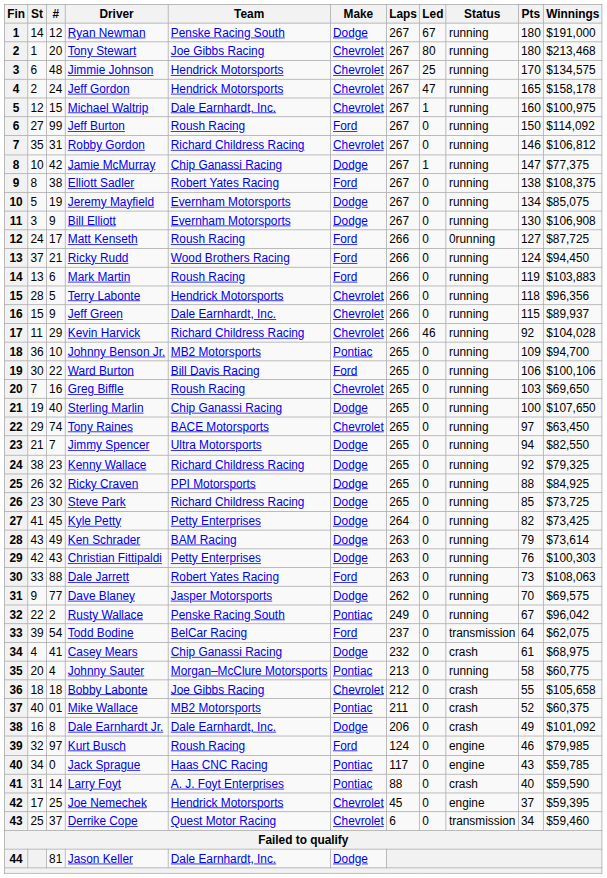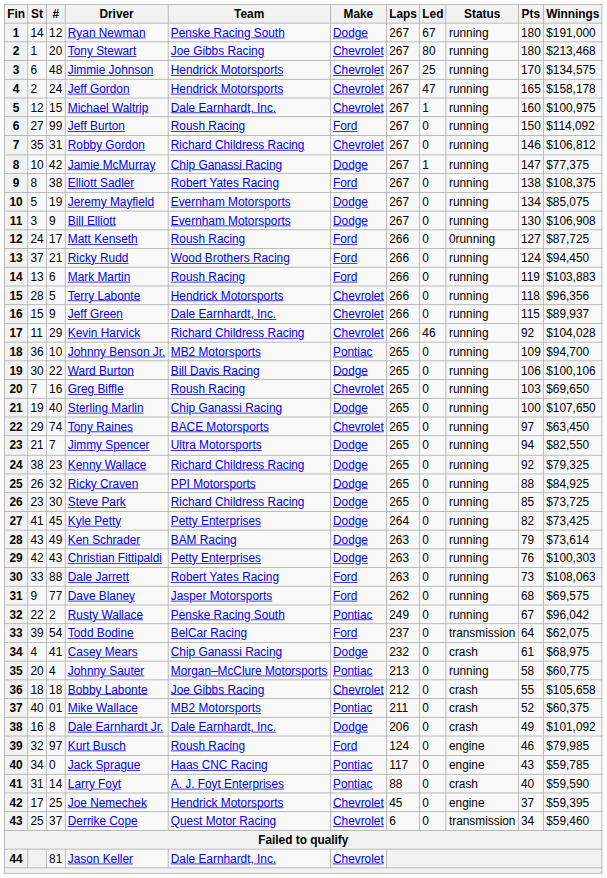 <table class="wikitable" style="font-size:95%">
 <tr>
 <th>Fin</th>
 <th>St</th>
 <th>#</th>
 <th>Driver</th>
 <th>Team</th>
 <th>Make</th>
 <th>Laps</th>
 <th>Led</th>
 <th>Status</th>
 <th>Pts</th>
 <th>Winnings</th>
 </tr>
 <tr>
 <th>1</th>
 <td>14</td>
 <td>12</td>
 <td><a href='#'>Ryan Newman</a></td>
 <td><a href='#'>Penske Racing South</a></td>
 <td><a href='#'>Dodge</a></td>
 <td>267</td>
 <td>67</td>
 <td>running</td>
 <td>180</td>
 <td>$191,000</td>
 </tr>
 <tr>
 <th>2</th>
 <td>1</td>
 <td>20</td>
 <td><a href='#'>Tony Stewart</a></td>
 <td><a href='#'>Joe Gibbs Racing</a></td>
 <td><a href='#'>Chevrolet</a></td>
 <td>267</td>
 <td>80</td>
 <td>running</td>
 <td>180</td>
 <td>$213,468</td>
 </tr>
 <tr>
 <th>3</th>
 <td>6</td>
 <td>48</td>
 <td><a href='#'>Jimmie Johnson</a></td>
 <td><a href='#'>Hendrick Motorsports</a></td>
 <td><a href='#'>Chevrolet</a></td>
 <td>267</td>
 <td>25</td>
 <td>running</td>
 <td>170</td>
 <td>$134,575</td>
 </tr>
 <tr>
 <th>4</th>
 <td>2</td>
 <td>24</td>
 <td><a href='#'>Jeff Gordon</a></td>
 <td><a href='#'>Hendrick Motorsports</a></td>
 <td><a href='#'>Chevrolet</a></td>
 <td>267</td>
 <td>47</td>
 <td>running</td>
 <td>165</td>
 <td>$158,178</td>
 </tr>
 <tr>
 <th>5</th>
 <td>12</td>
 <td>15</td>
 <td><a href='#'>Michael Waltrip</a></td>
 <td><a href='#'>Dale Earnhardt, Inc.</a></td>
 <td><a href='#'>Chevrolet</a></td>
 <td>267</td>
 <td>1</td>
 <td>running</td>
 <td>160</td>
 <td>$100,975</td>
 </tr>
 <tr>
 <th>6</th>
 <td>27</td>
 <td>99</td>
 <td><a href='#'>Jeff Burton</a></td>
 <td><a href='#'>Roush Racing</a></td>
 <td><a href='#'>Ford</a></td>
 <td>267</td>
 <td>0</td>
 <td>running</td>
 <td>150</td>
 <td>$114,092</td>
 </tr>
 <tr>
 <th>7</th>
 <td>35</td>
 <td>31</td>
 <td><a href='#'>Robby Gordon</a></td>
 <td><a href='#'>Richard Childress Racing</a></td>
 <td><a href='#'>Chevrolet</a></td>
 <td>267</td>
 <td>0</td>
 <td>running</td>
 <td>146</td>
 <td>$106,812</td>
 </tr>
 <tr>
 <th>8</th>
 <td>10</td>
 <td>42</td>
 <td><a href='#'>Jamie McMurray</a></td>
 <td><a href='#'>Chip Ganassi Racing</a></td>
 <td><a href='#'>Dodge</a></td>
 <td>267</td>
 <td>1</td>
 <td>running</td>
 <td>147</td>
 <td>$77,375</td>
 </tr>
 <tr>
 <th>9</th>
 <td>8</td>
 <td>38</td>
 <td><a href='#'>Elliott Sadler</a></td>
 <td><a href='#'>Robert Yates Racing</a></td>
 <td><a href='#'>Ford</a></td>
 <td>267</td>
 <td>0</td>
 <td>running</td>
 <td>138</td>
 <td>$108,375</td>
 </tr>
 <tr>
 <th>10</th>
 <td>5</td>
 <td>19</td>
 <td><a href='#'>Jeremy Mayfield</a></td>
 <td><a href='#'>Evernham Motorsports</a></td>
 <td><a href='#'>Dodge</a></td>
 <td>267</td>
 <td>0</td>
 <td>running</td>
 <td>134</td>
 <td>$85,075</td>
 </tr>
 <tr>
 <th>11</th>
 <td>3</td>
 <td>9</td>
 <td><a href='#'>Bill Elliott</a></td>
 <td><a href='#'>Evernham Motorsports</a></td>
 <td><a href='#'>Dodge</a></td>
 <td>267</td>
 <td>0</td>
 <td>running</td>
 <td>130</td>
 <td>$106,908</td>
 </tr>
 <tr>
 <th>12</th>
 <td>24</td>
 <td>17</td>
 <td><a href='#'>Matt Kenseth</a></td>
 <td><a href='#'>Roush Racing</a></td>
 <td><a href='#'>Ford</a></td>
 <td>266</td>
 <td>0</td>
 <td>0running</td>
 <td>127</td>
 <td>$87,725</td>
 </tr>
 <tr>
 <th>13</th>
 <td>37</td>
 <td>21</td>
 <td><a href='#'>Ricky Rudd</a></td>
 <td><a href='#'>Wood Brothers Racing</a></td>
 <td><a href='#'>Ford</a></td>
 <td>266</td>
 <td>0</td>
 <td>running</td>
 <td>124</td>
 <td>$94,450</td>
 </tr>
 <tr>
 <th>14</th>
 <td>13</td>
 <td>6</td>
 <td><a href='#'>Mark Martin</a></td>
 <td><a href='#'>Roush Racing</a></td>
 <td><a href='#'>Ford</a></td>
 <td>266</td>
 <td>0</td>
 <td>running</td>
 <td>119</td>
 <td>$103,883</td>
 </tr>
 <tr>
 <th>15</th>
 <td>28</td>
 <td>5</td>
 <td><a href='#'>Terry Labonte</a></td>
 <td><a href='#'>Hendrick Motorsports</a></td>
 <td><a href='#'>Chevrolet</a></td>
 <td>266</td>
 <td>0</td>
 <td>running</td>
 <td>118</td>
 <td>$96,356</td>
 </tr>
 <tr>
 <th>16</th>
 <td>15</td>
 <td>9</td>
 <td><a href='#'>Jeff Green</a></td>
 <td><a href='#'>Dale Earnhardt, Inc.</a></td>
 <td><a href='#'>Chevrolet</a></td>
 <td>266</td>
 <td>0</td>
 <td>running</td>
 <td>115</td>
 <td>$89,937</td>
 </tr>
 <tr>
 <th>17</th>
 <td>11</td>
 <td>29</td>
 <td><a href='#'>Kevin Harvick</a></td>
 <td><a href='#'>Richard Childress Racing</a></td>
 <td><a href='#'>Chevrolet</a></td>
 <td>266</td>
 <td>46</td>
 <td>running</td>
 <td>92</td>
 <td>$104,028</td>
 </tr>
 <tr>
 <th>18</th>
 <td>36</td>
 <td>10</td>
 <td><a href='#'>Johnny Benson Jr.</a></td>
 <td><a href='#'>MB2 Motorsports</a></td>
 <td><a href='#'>Pontiac</a></td>
 <td>265</td>
 <td>0</td>
 <td>running</td>
 <td>109</td>
 <td>$94,700</td>
 </tr>
 <tr>
 <th>19</th>
 <td>30</td>
 <td>22</td>
 <td><a href='#'>Ward Burton</a></td>
 <td><a href='#'>Bill Davis Racing</a></td>
-<td><a href='#'>Ford</a></td>
+<td><a href='#'>Dodge</a></td>
 <td>265</td>
 <td>0</td>
 <td>running</td>
 <td>106</td>
 <td>$100,106</td>
 </tr>
 <tr>
 <th>20</th>
 <td>7</td>
 <td>16</td>
 <td><a href='#'>Greg Biffle</a></td>
 <td><a href='#'>Roush Racing</a></td>
 <td><a href='#'>Chevrolet</a></td>
 <td>265</td>
 <td>0</td>
 <td>running</td>
 <td>103</td>
 <td>$69,650</td>
 </tr>
 <tr>
 <th>21</th>
 <td>19</td>
 <td>40</td>
 <td><a href='#'>Sterling Marlin</a></td>
 <td><a href='#'>Chip Ganassi Racing</a></td>
 <td><a href='#'>Dodge</a></td>
 <td>265</td>
 <td>0</td>
 <td>running</td>
 <td>100</td>
 <td>$107,650</td>
 </tr>
 <tr>
 <th>22</th>
 <td>29</td>
 <td>74</td>
 <td><a href='#'>Tony Raines</a></td>
 <td><a href='#'>BACE Motorsports</a></td>
 <td><a href='#'>Chevrolet</a></td>
 <td>265</td>
 <td>0</td>
 <td>running</td>
 <td>97</td>
 <td>$63,450</td>
 </tr>
 <tr>
 <th>23</th>
 <td>21</td>
 <td>7</td>
 <td><a href='#'>Jimmy Spencer</a></td>
 <td><a href='#'>Ultra Motorsports</a></td>
 <td><a href='#'>Dodge</a></td>
 <td>265</td>
 <td>0</td>
 <td>running</td>
 <td>94</td>
 <td>$82,550</td>
 </tr>
 <tr>
 <th>24</th>
 <td>38</td>
 <td>23</td>
 <td><a href='#'>Kenny Wallace</a></td>
 <td><a href='#'>Richard Childress Racing</a></td>
 <td><a href='#'>Dodge</a></td>
 <td>265</td>
 <td>0</td>
 <td>running</td>
 <td>92</td>
 <td>$79,325</td>
 </tr>
 <tr>
 <th>25</th>
 <td>26</td>
 <td>32</td>
 <td><a href='#'>Ricky Craven</a></td>
 <td><a href='#'>PPI Motorsports</a></td>
 <td><a href='#'>Dodge</a></td>
 <td>265</td>
 <td>0</td>
 <td>running</td>
 <td>88</td>
 <td>$84,925</td>
 </tr>
 <tr>
 <th>26</th>
 <td>23</td>
 <td>30</td>
 <td><a href='#'>Steve Park</a></td>
 <td><a href='#'>Richard Childress Racing</a></td>
 <td><a href='#'>Dodge</a></td>
 <td>265</td>
 <td>0</td>
 <td>running</td>
 <td>85</td>
 <td>$73,725</td>
 </tr>
 <tr>
 <th>27</th>
 <td>41</td>
 <td>45</td>
 <td><a href='#'>Kyle Petty</a></td>
 <td><a href='#'>Petty Enterprises</a></td>
 <td><a href='#'>Dodge</a></td>
 <td>264</td>
 <td>0</td>
 <td>running</td>
 <td>82</td>
 <td>$73,425</td>
 </tr>
 <tr>
 <th>28</th>
 <td>43</td>
 <td>49</td>
 <td><a href='#'>Ken Schrader</a></td>
 <td><a href='#'>BAM Racing</a></td>
 <td><a href='#'>Dodge</a></td>
 <td>263</td>
 <td>0</td>
 <td>running</td>
 <td>79</td>
 <td>$73,614</td>
 </tr>
 <tr>
 <th>29</th>
 <td>42</td>
 <td>43</td>
 <td><a href='#'>Christian Fittipaldi</a></td>
 <td><a href='#'>Petty Enterprises</a></td>
 <td><a href='#'>Dodge</a></td>
 <td>263</td>
 <td>0</td>
 <td>running</td>
 <td>76</td>
 <td>$100,303</td>
 </tr>
 <tr>
 <th>30</th>
 <td>33</td>
 <td>88</td>
 <td><a href='#'>Dale Jarrett</a></td>
 <td><a href='#'>Robert Yates Racing</a></td>
 <td><a href='#'>Ford</a></td>
 <td>263</td>
 <td>0</td>
 <td>running</td>
 <td>73</td>
 <td>$108,063</td>
 </tr>
 <tr>
 <th>31</th>
 <td>9</td>
 <td>77</td>
 <td><a href='#'>Dave Blaney</a></td>
 <td><a href='#'>Jasper Motorsports</a></td>
-<td><a href='#'>Dodge</a></td>
+<td><a href='#'>Ford</a></td>
 <td>262</td>
 <td>0</td>
 <td>running</td>
-<td>70</td>
+<td>68</td>
 <td>$69,575</td>
 </tr>
 <tr>
 <th>32</th>
 <td>22</td>
 <td>2</td>
 <td><a href='#'>Rusty Wallace</a></td>
 <td><a href='#'>Penske Racing South</a></td>
 <td><a href='#'>Pontiac</a></td>
 <td>249</td>
 <td>0</td>
 <td>running</td>
 <td>67</td>
 <td>$96,042</td>
 </tr>
 <tr>
 <th>33</th>
 <td>39</td>
 <td>54</td>
 <td><a href='#'>Todd Bodine</a></td>
 <td><a href='#'>BelCar Racing</a></td>
 <td><a href='#'>Ford</a></td>
 <td>237</td>
 <td>0</td>
 <td>transmission</td>
 <td>64</td>
 <td>$62,075</td>
 </tr>
 <tr>
 <th>34</th>
 <td>4</td>
 <td>41</td>
 <td><a href='#'>Casey Mears</a></td>
 <td><a href='#'>Chip Ganassi Racing</a></td>
 <td><a href='#'>Dodge</a></td>
 <td>232</td>
 <td>0</td>
 <td>crash</td>
 <td>61</td>
 <td>$68,975</td>
 </tr>
 <tr>
 <th>35</th>
 <td>20</td>
 <td>4</td>
 <td><a href='#'>Johnny Sauter</a></td>
 <td><a href='#'>Morgan–McClure Motorsports</a></td>
 <td><a href='#'>Pontiac</a></td>
 <td>213</td>
 <td>0</td>
 <td>running</td>
 <td>58</td>
 <td>$60,775</td>
 </tr>
 <tr>
 <th>36</th>
 <td>18</td>
 <td>18</td>
 <td><a href='#'>Bobby Labonte</a></td>
 <td><a href='#'>Joe Gibbs Racing</a></td>
 <td><a href='#'>Chevrolet</a></td>
 <td>212</td>
 <td>0</td>
 <td>crash</td>
 <td>55</td>
 <td>$105,658</td>
 </tr>
 <tr>
 <th>37</th>
 <td>40</td>
 <td>01</td>
 <td><a href='#'>Mike Wallace</a></td>
 <td><a href='#'>MB2 Motorsports</a></td>
 <td><a href='#'>Pontiac</a></td>
 <td>211</td>
 <td>0</td>
 <td>crash</td>
 <td>52</td>
 <td>$60,375</td>
 </tr>
 <tr>
 <th>38</th>
 <td>16</td>
 <td>8</td>
 <td><a href='#'>Dale Earnhardt Jr.</a></td>
 <td><a href='#'>Dale Earnhardt, Inc.</a></td>
 <td><a href='#'>Dodge</a></td>
 <td>206</td>
 <td>0</td>
 <td>crash</td>
 <td>49</td>
 <td>$101,092</td>
 </tr>
 <tr>
 <th>39</th>
 <td>32</td>
 <td>97</td>
 <td><a href='#'>Kurt Busch</a></td>
 <td><a href='#'>Roush Racing</a></td>
 <td><a href='#'>Ford</a></td>
 <td>124</td>
 <td>0</td>
 <td>engine</td>
 <td>46</td>
 <td>$79,985</td>
 </tr>
 <tr>
 <th>40</th>
 <td>34</td>
 <td>0</td>
 <td><a href='#'>Jack Sprague</a></td>
 <td><a href='#'>Haas CNC Racing</a></td>
 <td><a href='#'>Pontiac</a></td>
 <td>117</td>
 <td>0</td>
 <td>engine</td>
 <td>43</td>
 <td>$59,785</td>
 </tr>
 <tr>
 <th>41</th>
 <td>31</td>
 <td>14</td>
 <td><a href='#'>Larry Foyt</a></td>
 <td><a href='#'>A. J. Foyt Enterprises</a></td>
 <td><a href='#'>Pontiac</a></td>
 <td>88</td>
 <td>0</td>
 <td>crash</td>
 <td>40</td>
 <td>$59,590</td>
 </tr>
 <tr>
 <th>42</th>
 <td>17</td>
 <td>25</td>
 <td><a href='#'>Joe Nemechek</a></td>
 <td><a href='#'>Hendrick Motorsports</a></td>
 <td><a href='#'>Chevrolet</a></td>
 <td>45</td>
 <td>0</td>
 <td>engine</td>
 <td>37</td>
 <td>$59,395</td>
 </tr>
 <tr>
 <th>43</th>
 <td>25</td>
 <td>37</td>
 <td><a href='#'>Derrike Cope</a></td>
 <td><a href='#'>Quest Motor Racing</a></td>
 <td><a href='#'>Chevrolet</a></td>
 <td>6</td>
 <td>0</td>
 <td>transmission</td>
 <td>34</td>
 <td>$59,460</td>
 </tr>
 <tr>
 <th colspan="11">Failed to qualify</th>
 </tr>
 <tr>
 <th>44</th>
 <th></th>
 <td>81</td>
 <td><a href='#'>Jason Keller</a></td>
 <td><a href='#'>Dale Earnhardt, Inc.</a></td>
-<td><a href='#'>Dodge</a></td>
+<td><a href='#'>Chevrolet</a></td>
 <th colspan="5"></th>
 </tr>
 <tr>
 <th colspan="11"></th>
 </tr>
 </table>
